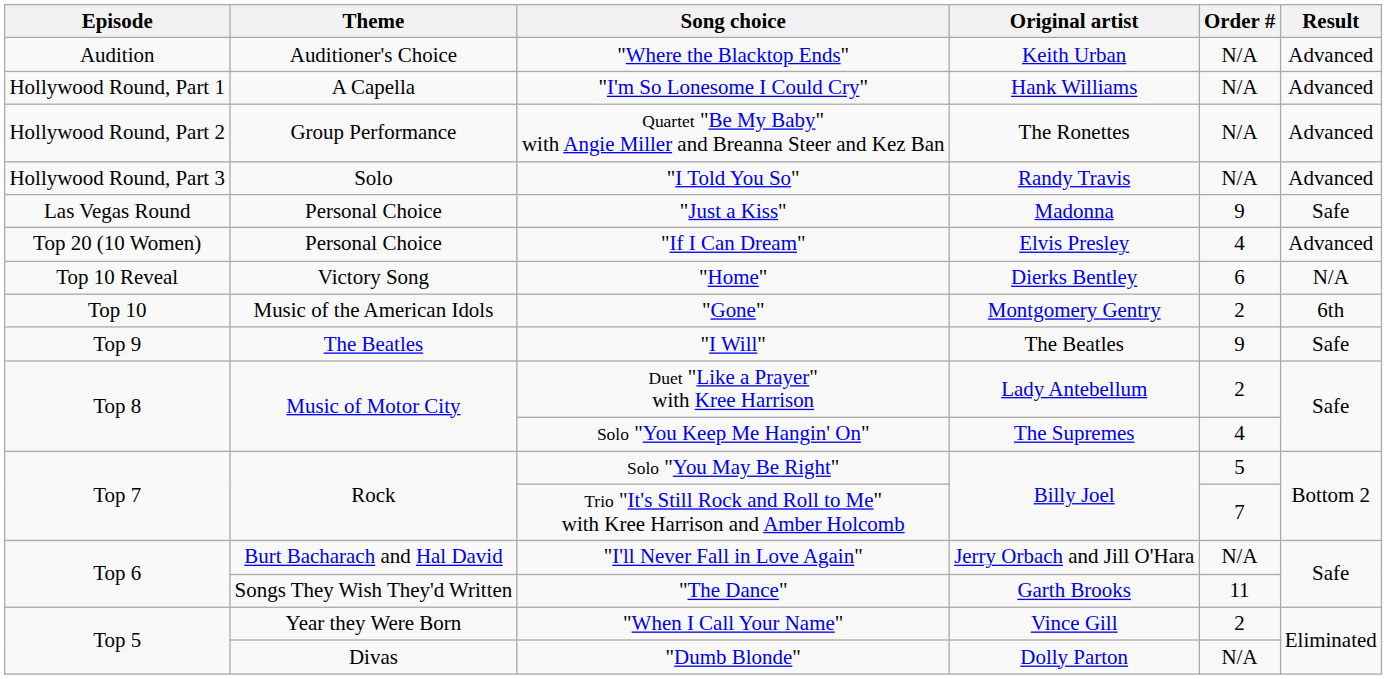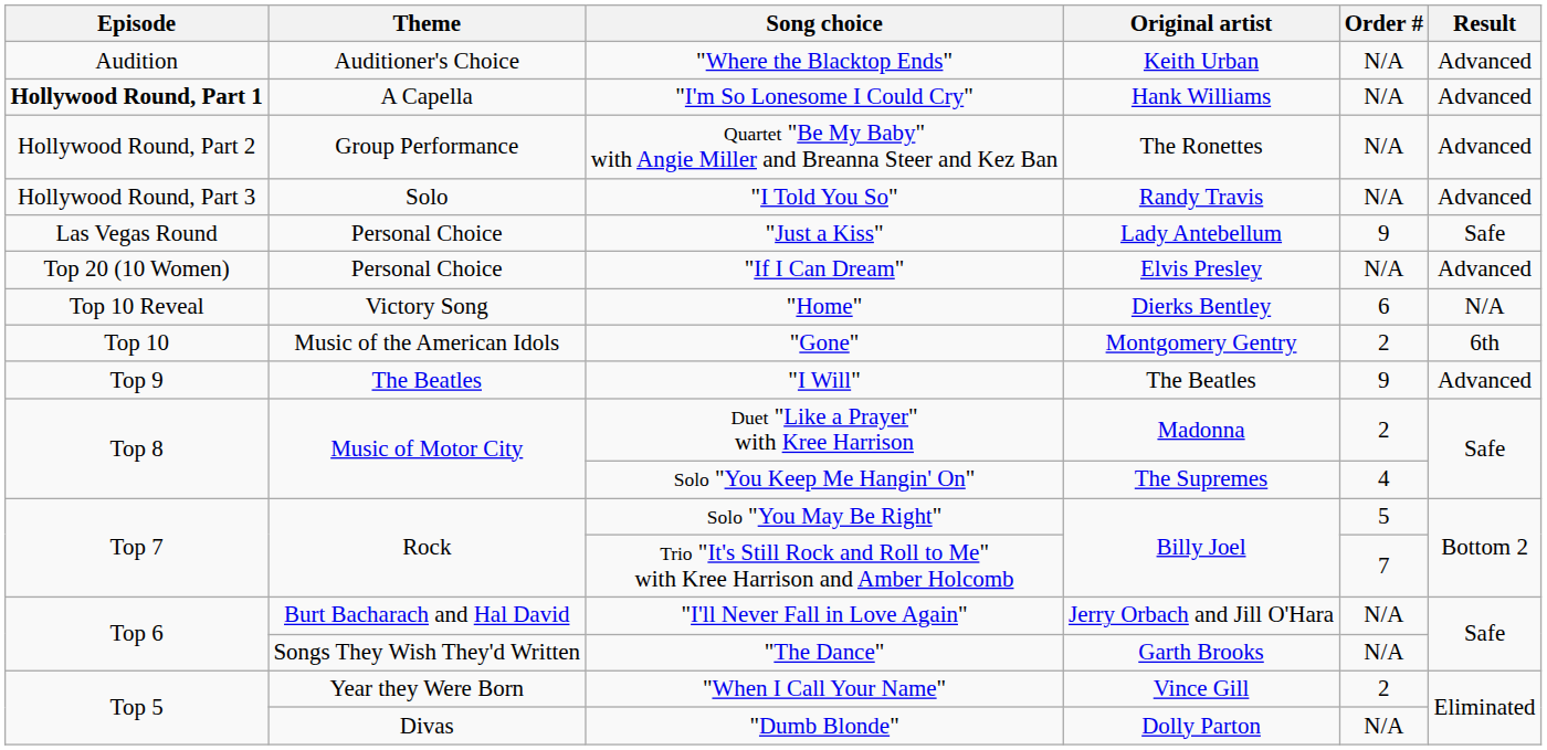 <table class="wikitable" style="text-align: center;">
 <tr>
 <th>Episode</th>
 <th>Theme</th>
 <th>Song choice</th>
 <th>Original artist</th>
 <th>Order #</th>
 <th>Result</th>
 </tr>
 <tr>
 <td>Audition</td>
 <td>Auditioner's Choice</td>
 <td>"<a href='#'>Where the Blacktop Ends</a>"</td>
 <td><a href='#'>Keith Urban</a></td>
 <td>N/A</td>
 <td>Advanced</td>
 </tr>
 <tr>
-<td>Hollywood Round, Part 1</td>
+<td><strong>Hollywood Round, Part 1</strong></td>
 <td>A Capella</td>
 <td>"<a href='#'>I'm So Lonesome I Could Cry</a>"</td>
 <td><a href='#'>Hank Williams</a></td>
 <td>N/A</td>
 <td>Advanced</td>
 </tr>
 <tr>
 <td>Hollywood Round, Part 2</td>
 <td>Group Performance</td>
 <td><small>Quartet</small> "<a href='#'>Be My Baby</a>"<br>with <a href='#'>Angie Miller</a> and Breanna Steer and Kez Ban</td>
 <td>The Ronettes</td>
 <td>N/A</td>
 <td>Advanced</td>
 </tr>
 <tr>
 <td>Hollywood Round, Part 3</td>
 <td>Solo</td>
 <td>"<a href='#'>I Told You So</a>"</td>
 <td><a href='#'>Randy Travis</a></td>
 <td>N/A</td>
 <td>Advanced</td>
 </tr>
 <tr>
 <td>Las Vegas Round</td>
 <td>Personal Choice</td>
 <td>"<a href='#'>Just a Kiss</a>"</td>
-<td><a href='#'>Madonna</a></td>
+<td><a href='#'>Lady Antebellum</a></td>
 <td>9</td>
 <td>Safe</td>
 </tr>
 <tr>
 <td>Top 20 (10 Women)</td>
 <td>Personal Choice</td>
 <td>"<a href='#'>If I Can Dream</a>"</td>
 <td><a href='#'>Elvis Presley</a></td>
-<td>4</td>
+<td>N/A</td>
 <td>Advanced</td>
 </tr>
 <tr>
 <td>Top 10 Reveal</td>
 <td>Victory Song</td>
 <td>"<a href='#'>Home</a>"</td>
 <td><a href='#'>Dierks Bentley</a></td>
 <td>6</td>
 <td>N/A</td>
 </tr>
 <tr>
 <td>Top 10</td>
 <td>Music of the American Idols</td>
 <td>"<a href='#'>Gone</a>"</td>
 <td><a href='#'>Montgomery Gentry</a></td>
 <td>2</td>
 <td>6th</td>
 </tr>
 <tr>
 <td>Top 9</td>
 <td><a href='#'>The Beatles</a></td>
 <td>"<a href='#'>I Will</a>"</td>
 <td>The Beatles</td>
 <td>9</td>
-<td>Safe</td>
+<td>Advanced</td>
 </tr>
 <tr>
 <td rowspan=2>Top 8</td>
 <td rowspan=2><a href='#'>Music of Motor City</a></td>
 <td><small>Duet</small> "<a href='#'>Like a Prayer</a>"<br>with <a href='#'>Kree Harrison</a></td>
-<td><a href='#'>Lady Antebellum</a></td>
+<td><a href='#'>Madonna</a></td>
 <td>2</td>
 <td rowspan=2>Safe</td>
 </tr>
 <tr>
 <td><small>Solo</small> "<a href='#'>You Keep Me Hangin' On</a>"</td>
 <td><a href='#'>The Supremes</a></td>
 <td>4</td>
 </tr>
 <tr>
 <td rowspan=2>Top 7</td>
 <td rowspan=2>Rock</td>
 <td><small>Solo</small> "<a href='#'>You May Be Right</a>"</td>
 <td rowspan=2><a href='#'>Billy Joel</a></td>
 <td>5</td>
 <td rowspan=2>Bottom 2</td>
 </tr>
 <tr>
 <td><small>Trio</small> "<a href='#'>It's Still Rock and Roll to Me</a>"<br>with Kree Harrison and <a href='#'>Amber Holcomb</a></td>
 <td>7</td>
 </tr>
 <tr>
 <td rowspan=2>Top 6</td>
 <td><a href='#'>Burt Bacharach</a> and <a href='#'>Hal David</a></td>
 <td>"<a href='#'>I'll Never Fall in Love Again</a>"</td>
 <td><a href='#'>Jerry Orbach</a> and Jill O'Hara</td>
 <td>N/A</td>
 <td rowspan=2>Safe</td>
 </tr>
 <tr>
 <td>Songs They Wish They'd Written</td>
 <td>"<a href='#'>The Dance</a>"</td>
 <td><a href='#'>Garth Brooks</a></td>
-<td>11</td>
+<td>N/A</td>
 </tr>
 <tr>
 <td rowspan=2>Top 5</td>
 <td>Year they Were Born</td>
 <td>"<a href='#'>When I Call Your Name</a>"</td>
 <td><a href='#'>Vince Gill</a></td>
 <td>2</td>
 <td rowspan=2>Eliminated</td>
 </tr>
 <tr>
 <td>Divas</td>
 <td>"<a href='#'>Dumb Blonde</a>"</td>
 <td><a href='#'>Dolly Parton</a></td>
 <td>N/A</td>
 </tr>
 </table>
